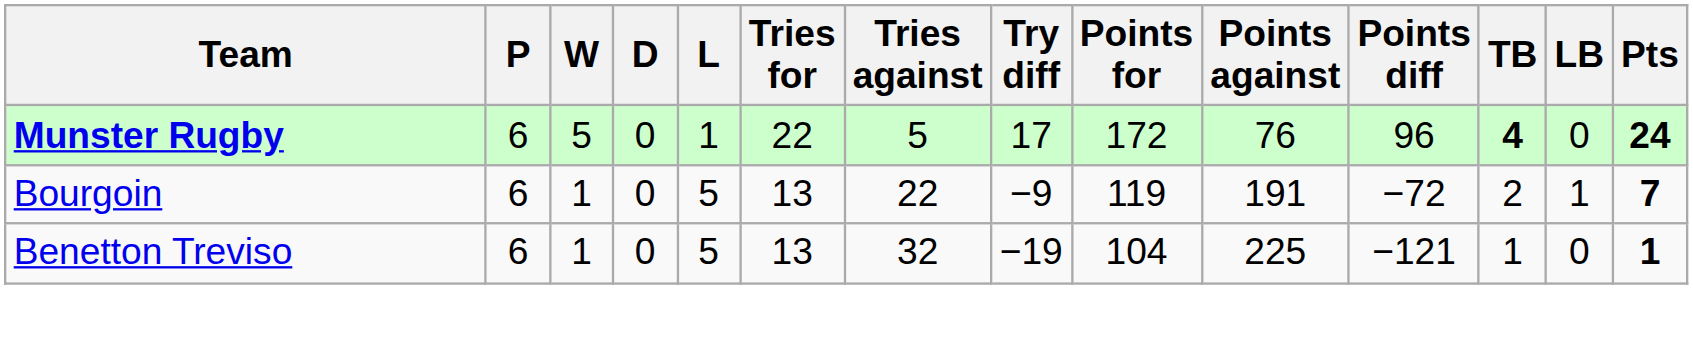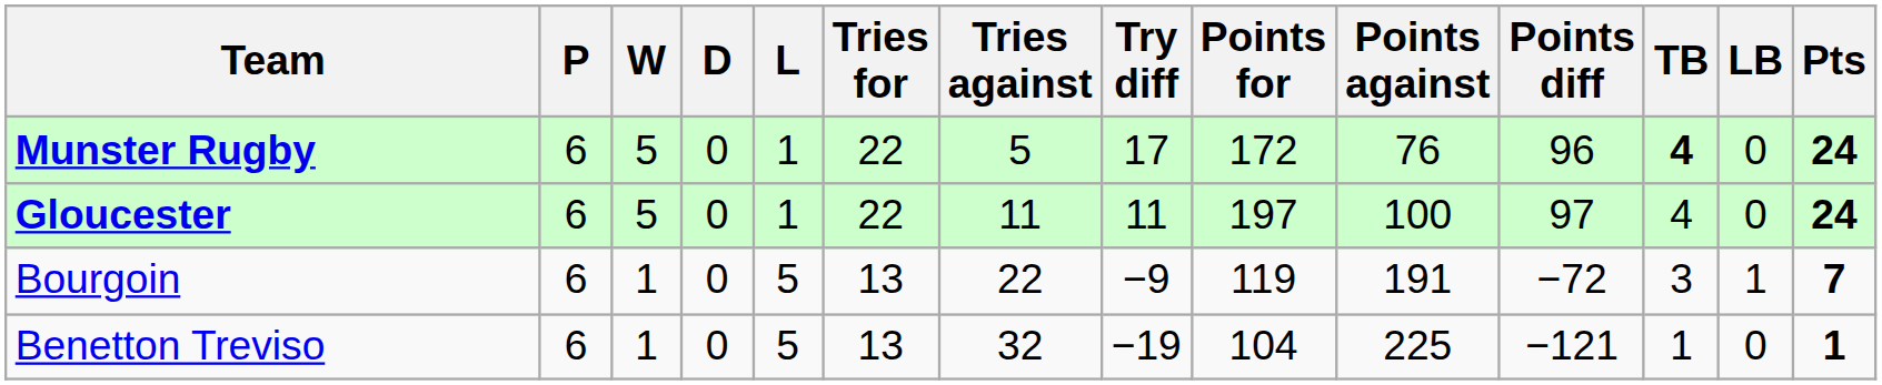 <table class="wikitable" style="text-align: center;">
 <tr>
 <th width="200">Team</th>
 <th width="20">P</th>
 <th width="20">W</th>
 <th width="20">D</th>
 <th width="20">L</th>
 <th width="20">Tries for</th>
 <th width="20">Tries against</th>
 <th width="20">Try diff</th>
 <th width="20">Points for</th>
 <th width="20">Points against</th>
 <th width="25">Points diff</th>
 <th width="20">TB</th>
 <th width="20">LB</th>
 <th width="20">Pts</th>
 </tr>
 <tr bgcolor="#ccffcc">
 <td align=left> <strong><a href='#'>Munster Rugby</a></strong></td>
 <td>6</td>
 <td>5</td>
 <td>0</td>
 <td>1</td>
 <td>22</td>
 <td>5</td>
 <td>17</td>
 <td>172</td>
 <td>76</td>
 <td>96</td>
 <td><strong>4</strong></td>
 <td>0</td>
 <td><strong>24</strong></td>
 </tr>
+<tr bgcolor="#ccffcc">
+<td align=left> <strong><a href='#'>Gloucester</a></strong></td>
+<td>6</td>
+<td>5</td>
+<td>0</td>
+<td>1</td>
+<td>22</td>
+<td>11</td>
+<td>11</td>
+<td>197</td>
+<td>100</td>
+<td>97</td>
+<td>4</td>
+<td>0</td>
+<td><strong>24</strong></td>
+</tr>
 <tr>
 <td align=left> <a href='#'>Bourgoin</a></td>
 <td>6</td>
 <td>1</td>
 <td>0</td>
 <td>5</td>
 <td>13</td>
 <td>22</td>
 <td>−9</td>
 <td>119</td>
 <td>191</td>
 <td>−72</td>
-<td>2</td>
+<td>3</td>
 <td>1</td>
 <td><strong>7</strong></td>
 </tr>
 <tr>
 <td align=left> <a href='#'>Benetton Treviso</a></td>
 <td>6</td>
 <td>1</td>
 <td>0</td>
 <td>5</td>
 <td>13</td>
 <td>32</td>
 <td>−19</td>
 <td>104</td>
 <td>225</td>
 <td>−121</td>
 <td>1</td>
 <td>0</td>
 <td><strong>1</strong></td>
 </tr>
 </table>
